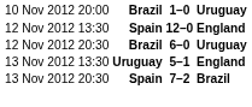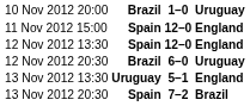 <table style="font-size:90%; margin: 0 auto;">
 <tr>
 <td>10 Nov 2012 20:00</td>
 <td align="right"><strong>Brazil</strong> </td>
 <td align="center"><strong>1–0</strong></td>
 <td> <strong>Uruguay</strong></td>
+</tr>
+<tr>
+<td>11 Nov 2012 15:00</td>
+<td align="right"><strong>Spain</strong> </td>
+<td align="center"><strong>12–0</strong></td>
+<td> <strong>England</strong></td>
 </tr>
 <tr>
 <td>12 Nov 2012 13:30</td>
 <td align="right"><strong>Spain</strong> </td>
 <td align="center"><strong>12–0</strong></td>
 <td> <strong>England</strong></td>
 </tr>
 <tr>
 <td>12 Nov 2012 20:30</td>
 <td align="right"><strong>Brazil</strong> </td>
 <td align="center"><strong>6–0</strong></td>
 <td> <strong>Uruguay</strong></td>
 </tr>
 <tr>
 <td>13 Nov 2012 13:30</td>
 <td align="right"><strong>Uruguay</strong> </td>
 <td align="center"><strong>5–1</strong></td>
 <td> <strong>England</strong></td>
 </tr>
 <tr>
 <td>13 Nov 2012 20:30</td>
 <td align="right"><strong>Spain</strong> </td>
 <td align="center"><strong>7–2</strong></td>
 <td> <strong>Brazil</strong></td>
 </tr>
 <tr>
 </tr>
 </table>
